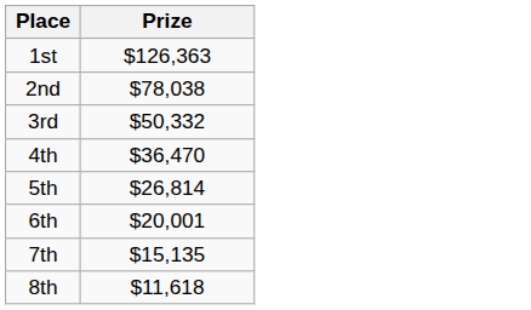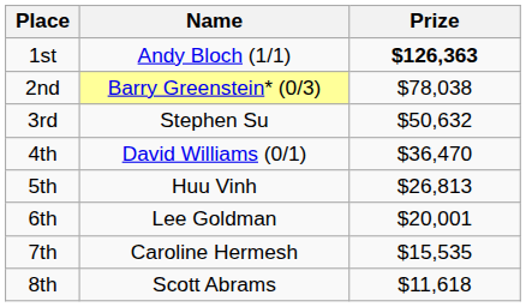 <table class="wikitable">
 <tr>
 <th width="50">Place</th>
+<th width="200">Name</th>
 <th width="125">Prize</th>
 </tr>
 <tr>
 <td align = "center">1st</td>
-<td align = "center">$126,363</td>
+<td align = "center"><a href='#'>Andy Bloch</a> (1/1)</td>
+<td align = "center"><strong>$126,363</strong></td>
 </tr>
 <tr>
 <td align = "center">2nd</td>
+<td align = "center" bgcolor="#FFFF99"><a href='#'>Barry Greenstein</a>* (0/3)</td>
 <td align = "center">$78,038</td>
 </tr>
 <tr>
 <td align = "center">3rd</td>
-<td align = "center">$50,332</td>
+<td align = "center">Stephen Su</td>
+<td align = "center">$50,632</td>
 </tr>
 <tr>
 <td align = "center">4th</td>
+<td align = "center"><a href='#'>David Williams</a> (0/1)</td>
 <td align = "center">$36,470</td>
 </tr>
 <tr>
 <td align = "center">5th</td>
-<td align = "center">$26,814</td>
+<td align = "center">Huu Vinh</td>
+<td align = "center">$26,813</td>
 </tr>
 <tr>
 <td align = "center">6th</td>
+<td align = "center">Lee Goldman</td>
 <td align = "center">$20,001</td>
 </tr>
 <tr>
 <td align = "center">7th</td>
-<td align = "center">$15,135</td>
+<td align = "center">Caroline Hermesh</td>
+<td align = "center">$15,535</td>
 </tr>
 <tr>
 <td align = "center">8th</td>
+<td align = "center">Scott Abrams</td>
 <td align = "center">$11,618</td>
 </tr>
 </table>
